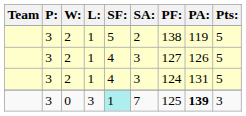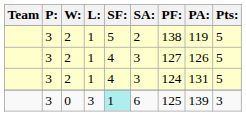 <table class="wikitable">
 <tr>
 <th>Team</th>
 <th>P:</th>
 <th>W:</th>
 <th>L:</th>
 <th>SF:</th>
 <th>SA:</th>
 <th>PF:</th>
 <th>PA:</th>
 <th>Pts:</th>
 </tr>
 <tr valign="top">
 </tr>
 <tr bgcolor="#ffffcc">
 <td></td>
 <td>3</td>
 <td>2</td>
 <td>1</td>
 <td>5</td>
 <td>2</td>
 <td>138</td>
 <td>119</td>
 <td>5</td>
 </tr>
 <tr bgcolor="#ffffcc">
 <td></td>
 <td>3</td>
 <td>2</td>
 <td>1</td>
 <td>4</td>
 <td>3</td>
 <td>127</td>
 <td>126</td>
 <td>5</td>
 </tr>
 <tr bgcolor="#ffffcc">
 <td></td>
 <td>3</td>
 <td>2</td>
 <td>1</td>
 <td>4</td>
 <td>3</td>
 <td>124</td>
 <td>131</td>
 <td>5</td>
 </tr>
 <tr>
 </tr>
 <tr>
 <td></td>
 <td>3</td>
 <td>0</td>
 <td>3</td>
 <td style="background: paleturquoise;">1</td>
-<td>7</td>
+<td>6</td>
 <td>125</td>
-<td><strong>139</strong></td>
+<td>139</td>
 <td>3</td>
 </tr>
 </table>
